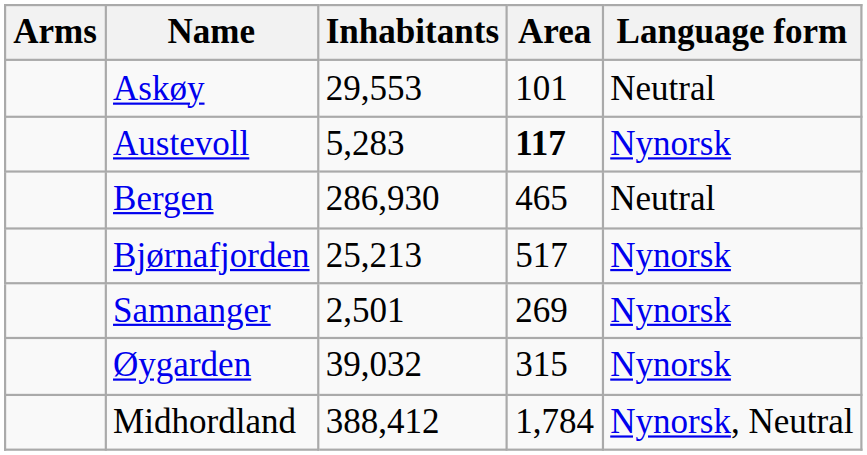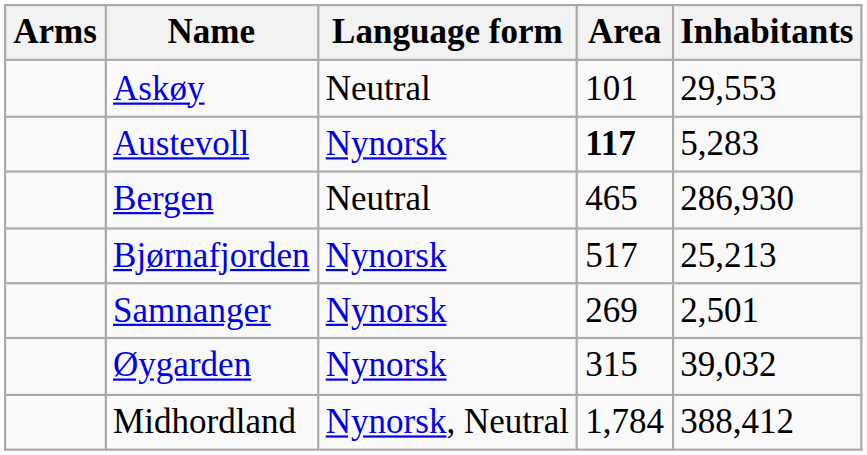 <table class="wikitable sortable">
 <tr>
 <th class="unsortable">Arms</th>
 <th>Name</th>
+<th>Language form</th>
+<th>Area</th>
 <th>Inhabitants</th>
-<th>Area</th>
-<th>Language form</th>
 </tr>
 <tr>
 <td></td>
 <td><a href='#'>Askøy</a></td>
+<td>Neutral</td>
+<td>101</td>
 <td>29,553</td>
-<td>101</td>
-<td>Neutral</td>
 </tr>
 <tr>
 <td></td>
 <td><a href='#'>Austevoll</a></td>
+<td><a href='#'>Nynorsk</a></td>
+<td><strong>117</strong></td>
 <td>5,283</td>
-<td><strong>117</strong></td>
-<td><a href='#'>Nynorsk</a></td>
 </tr>
 <tr>
 <td></td>
 <td><a href='#'>Bergen</a></td>
+<td>Neutral</td>
+<td>465</td>
 <td>286,930</td>
-<td>465</td>
-<td>Neutral</td>
 </tr>
 <tr>
 <td></td>
 <td><a href='#'>Bjørnafjorden</a></td>
+<td><a href='#'>Nynorsk</a></td>
+<td>517</td>
 <td>25,213</td>
-<td>517</td>
-<td><a href='#'>Nynorsk</a></td>
 </tr>
 <tr>
 <td></td>
 <td><a href='#'>Samnanger</a></td>
+<td><a href='#'>Nynorsk</a></td>
+<td>269</td>
 <td>2,501</td>
-<td>269</td>
-<td><a href='#'>Nynorsk</a></td>
 </tr>
 <tr>
 <td></td>
 <td><a href='#'>Øygarden</a></td>
+<td><a href='#'>Nynorsk</a></td>
+<td>315</td>
 <td>39,032</td>
-<td>315</td>
-<td><a href='#'>Nynorsk</a></td>
 </tr>
 <tr>
 <td></td>
 <td>Midhordland</td>
+<td><a href='#'>Nynorsk</a>, Neutral</td>
+<td>1,784</td>
 <td>388,412</td>
-<td>1,784</td>
-<td><a href='#'>Nynorsk</a>, Neutral</td>
 </tr>
 </table>
